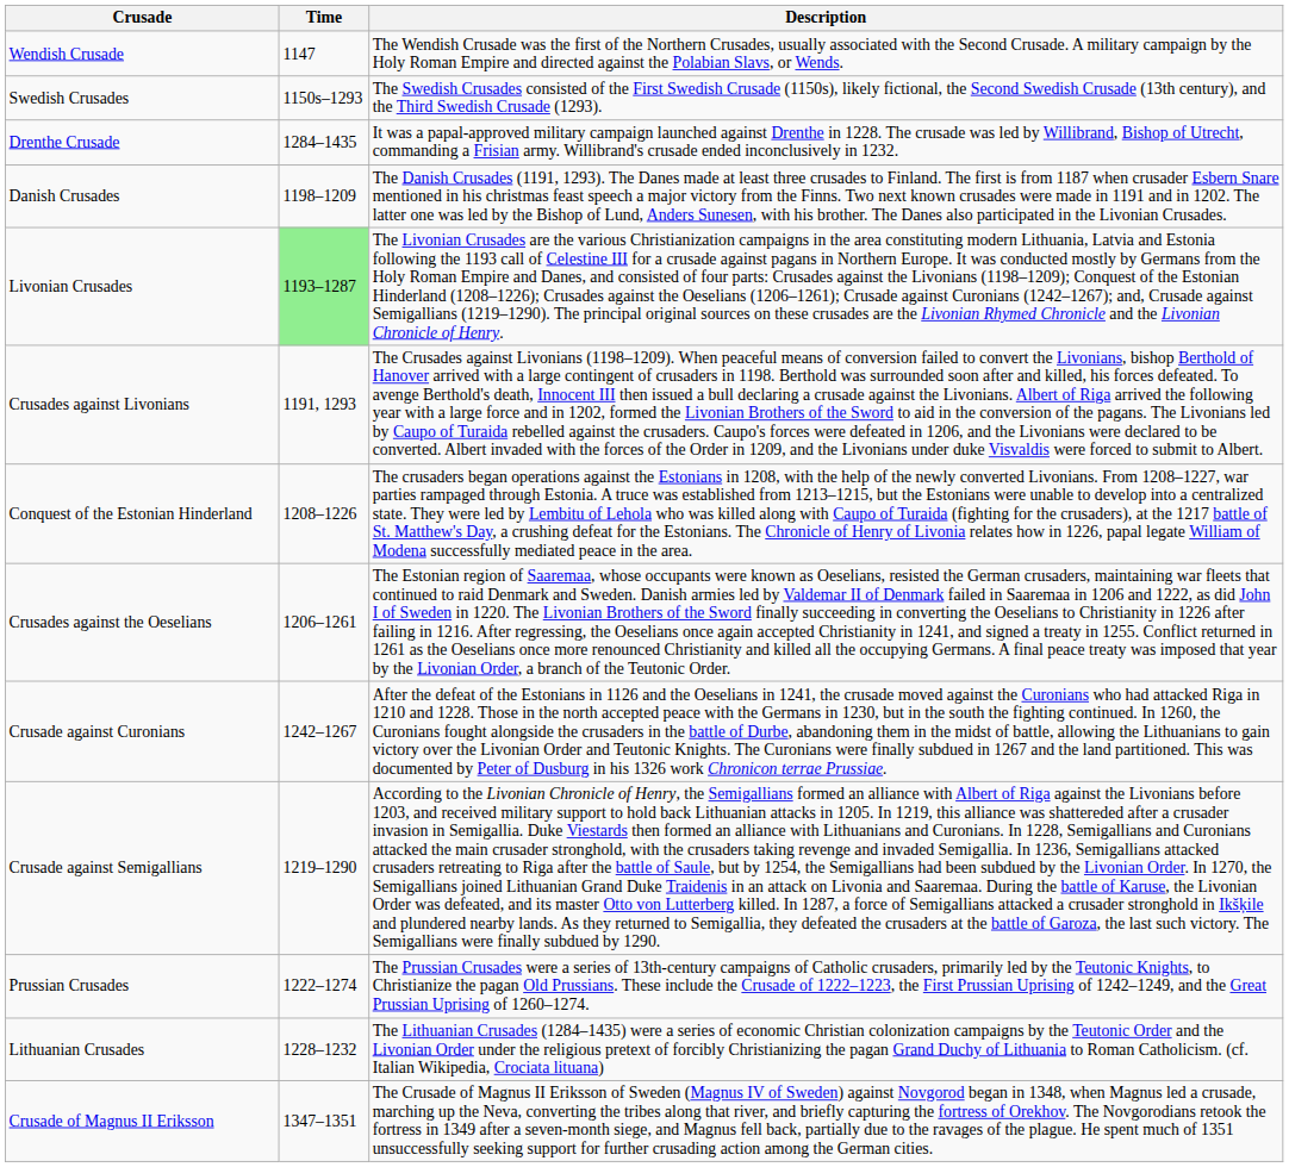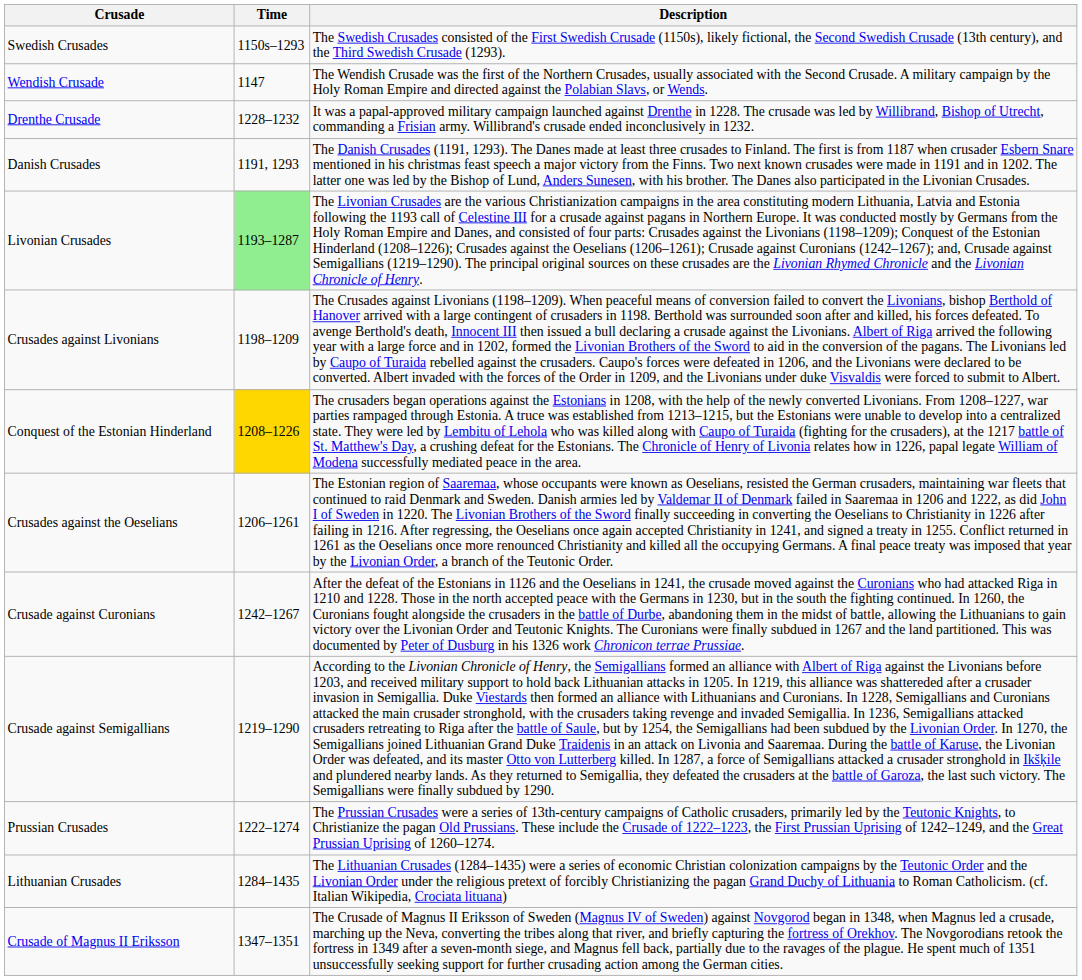 <table class="wikitable">
 <tr>
 <th width=260px>Crusade</th>
 <th width=80px>Time</th>
 <th>Description</th>
 </tr>
 <tr>
+<td>Swedish Crusades</td>
+<td>1150s–1293</td>
+<td>The <a href='#'>Swedish Crusades</a> consisted of the <a href='#'>First Swedish Crusade</a> (1150s), likely fictional, the <a href='#'>Second Swedish Crusade</a> (13th century), and the <a href='#'>Third Swedish Crusade</a> (1293).</td>
+</tr>
+<tr>
 <td><a href='#'>Wendish Crusade</a></td>
 <td>1147</td>
 <td>The Wendish Crusade was the first of the Northern Crusades, usually associated with the Second Crusade. A military campaign by the Holy Roman Empire and directed against the <a href='#'>Polabian Slavs</a>, or <a href='#'>Wends</a>.</td>
 </tr>
 <tr>
-<td>Swedish Crusades</td>
-<td>1150s–1293</td>
-<td>The <a href='#'>Swedish Crusades</a> consisted of the <a href='#'>First Swedish Crusade</a> (1150s), likely fictional, the <a href='#'>Second Swedish Crusade</a> (13th century), and the <a href='#'>Third Swedish Crusade</a> (1293).</td>
-</tr>
-<tr>
 <td><a href='#'>Drenthe Crusade</a></td>
-<td>1284–1435</td>
+<td>1228–1232</td>
 <td>It was a papal-approved military campaign launched against <a href='#'>Drenthe</a> in 1228. The crusade was led by <a href='#'>Willibrand</a>, <a href='#'>Bishop of Utrecht</a>, commanding a <a href='#'>Frisian</a> army. Willibrand's crusade ended inconclusively in 1232.</td>
 </tr>
 <tr>
 <td>Danish Crusades</td>
-<td>1198–1209</td>
+<td>1191, 1293</td>
 <td>The <a href='#'>Danish Crusades</a> (1191, 1293). The Danes made at least three crusades to Finland. The first is from 1187 when crusader <a href='#'>Esbern Snare</a> mentioned in his christmas feast speech a major victory from the Finns. Two next known crusades were made in 1191 and in 1202. The latter one was led by the Bishop of Lund, <a href='#'>Anders Sunesen</a>, with his brother. The Danes also participated in the Livonian Crusades.</td>
 </tr>
 <tr>
 <td>Livonian Crusades</td>
 <td style="background: lightgreen;">1193–1287</td>
 <td>The <a href='#'>Livonian Crusades</a> are the various Christianization campaigns in the area constituting modern Lithuania, Latvia and Estonia following the 1193 call of <a href='#'>Celestine III</a> for a crusade against pagans in Northern Europe. It was conducted mostly by Germans from the Holy Roman Empire and Danes, and consisted of four parts: Crusades against the Livonians (1198–1209); Conquest of the Estonian Hinderland (1208–1226); Crusades against the Oeselians (1206–1261); Crusade against Curonians (1242–1267); and, Crusade against Semigallians (1219–1290). The principal original sources on these crusades are the <em><a href='#'>Livonian Rhymed Chronicle</a></em> and the <em><a href='#'>Livonian Chronicle of Henry</a></em>.</td>
 </tr>
 <tr>
 <td>Crusades against Livonians</td>
-<td>1191, 1293</td>
+<td>1198–1209</td>
 <td>The Crusades against Livonians (1198–1209). When peaceful means of conversion failed to convert the <a href='#'>Livonians</a>, bishop <a href='#'>Berthold of Hanover</a> arrived with a large contingent of crusaders in 1198. Berthold was surrounded soon after and killed, his forces defeated. To avenge Berthold's death, <a href='#'>Innocent III</a> then issued a bull declaring a crusade against the Livonians. <a href='#'>Albert of Riga</a> arrived the following year with a large force and in 1202, formed the <a href='#'>Livonian Brothers of the Sword</a> to aid in the conversion of the pagans. The Livonians led by <a href='#'>Caupo of Turaida</a> rebelled against the crusaders. Caupo's forces were defeated in 1206, and the Livonians were declared to be converted. Albert invaded with the forces of the Order in 1209, and the Livonians under duke <a href='#'>Visvaldis</a> were forced to submit to Albert.</td>
 </tr>
 <tr>
 <td>Conquest of the Estonian Hinderland</td>
-<td>1208–1226</td>
+<td style="background: gold;">1208–1226</td>
 <td>The crusaders began operations against the <a href='#'>Estonians</a> in 1208, with the help of the newly converted Livonians. From 1208–1227, war parties rampaged through Estonia. A truce was established from 1213–1215, but the Estonians were unable to develop into a centralized state. They were led by <a href='#'>Lembitu of Lehola</a> who was killed along with <a href='#'>Caupo of Turaida</a> (fighting for the crusaders), at the 1217 <a href='#'>battle of St. Matthew's Day</a>, a crushing defeat for the Estonians. The <a href='#'>Chronicle of Henry of Livonia</a> relates how in 1226, papal legate <a href='#'>William of Modena</a> successfully mediated peace in the area.</td>
 </tr>
 <tr>
 <td>Crusades against the Oeselians</td>
 <td>1206–1261</td>
 <td>The Estonian region of <a href='#'>Saaremaa</a>, whose occupants were known as Oeselians, resisted the German crusaders, maintaining war fleets that continued to raid Denmark and Sweden. Danish armies led by <a href='#'>Valdemar II of Denmark</a> failed in Saaremaa in 1206 and 1222, as did <a href='#'>John I of Sweden</a> in 1220. The <a href='#'>Livonian Brothers of the Sword</a> finally succeeding in converting the Oeselians to Christianity in 1226 after failing in 1216. After regressing, the Oeselians once again accepted Christianity in 1241, and signed a treaty in 1255. Conflict returned in 1261 as the Oeselians once more renounced Christianity and killed all the occupying Germans. A final peace treaty was imposed that year by the <a href='#'>Livonian Order</a>, a branch of the Teutonic Order.</td>
 </tr>
 <tr>
 <td>Crusade against Curonians</td>
 <td>1242–1267</td>
 <td>After the defeat of the Estonians in 1126 and the Oeselians in 1241, the crusade moved against the <a href='#'>Curonians</a> who had attacked Riga in 1210 and 1228. Those in the north accepted peace with the Germans in 1230, but in the south the fighting continued. In 1260, the Curonians fought alongside the crusaders in the <a href='#'>battle of Durbe</a>, abandoning them in the midst of battle, allowing the Lithuanians to gain victory over the Livonian Order and Teutonic Knights. The Curonians were finally subdued in 1267 and the land partitioned. This was documented by <a href='#'>Peter of Dusburg</a> in his 1326 work <em><a href='#'>Chronicon terrae Prussiae</a>.</em></td>
 </tr>
 <tr>
 <td>Crusade against Semigallians</td>
 <td>1219–1290</td>
 <td>According to the <em>Livonian Chronicle of Henry</em>, the <a href='#'>Semigallians</a> formed an alliance with <a href='#'>Albert of Riga</a> against the Livonians before 1203, and received military support to hold back Lithuanian attacks in 1205. In 1219, this alliance was shattereded after a crusader invasion in Semigallia. Duke <a href='#'>Viestards</a> then formed an alliance with Lithuanians and Curonians. In 1228, Semigallians and Curonians attacked the main crusader stronghold, with the crusaders taking revenge and invaded Semigallia. In 1236, Semigallians attacked crusaders retreating to Riga after the <a href='#'>battle of Saule</a>, but by 1254, the Semigallians had been subdued by the <a href='#'>Livonian Order</a>. In 1270, the Semigallians joined Lithuanian Grand Duke <a href='#'>Traidenis</a> in an attack on Livonia and Saaremaa. During the <a href='#'>battle of Karuse</a>, the Livonian Order was defeated, and its master <a href='#'>Otto von Lutterberg</a> killed. In 1287, a force of Semigallians attacked a crusader stronghold in <a href='#'>Ikšķile</a> and plundered nearby lands. As they returned to Semigallia, they defeated the crusaders at the <a href='#'>battle of Garoza</a>, the last such victory. The Semigallians were finally subdued by 1290.<em></em></td>
 </tr>
 <tr>
 <td>Prussian Crusades</td>
 <td>1222–1274</td>
 <td>The <a href='#'>Prussian Crusades</a> were a series of 13th-century campaigns of Catholic crusaders, primarily led by the <a href='#'>Teutonic Knights</a>, to Christianize the pagan <a href='#'>Old Prussians</a>. These include the <a href='#'>Crusade of 1222–1223</a>, the <a href='#'>First Prussian Uprising</a> of 1242–1249, and the <a href='#'>Great Prussian Uprising</a> of 1260–1274.</td>
 </tr>
 <tr>
 <td>Lithuanian Crusades</td>
-<td>1228–1232</td>
+<td>1284–1435</td>
 <td>The <a href='#'>Lithuanian Crusades</a> (1284–1435) were a series of economic Christian colonization campaigns by the <a href='#'>Teutonic Order</a> and the <a href='#'>Livonian Order</a> under the religious pretext of forcibly Christianizing the pagan <a href='#'>Grand Duchy of Lithuania</a> to Roman Catholicism. (cf. Italian Wikipedia, <a href='#'>Crociata lituana</a>)</td>
 </tr>
 <tr>
 <td><a href='#'>Crusade of Magnus II Eriksson</a></td>
 <td>1347–1351</td>
 <td>The Crusade of Magnus II Eriksson of Sweden (<a href='#'>Magnus IV of Sweden</a>) against <a href='#'>Novgorod</a> began in 1348, when Magnus led a crusade, marching up the Neva, converting the tribes along that river, and briefly capturing the <a href='#'>fortress of Orekhov</a>. The Novgorodians retook the fortress in 1349 after a seven-month siege, and Magnus fell back, partially due to the ravages of the plague. He spent much of 1351 unsuccessfully seeking support for further crusading action among the German cities.</td>
 </tr>
 </table>
